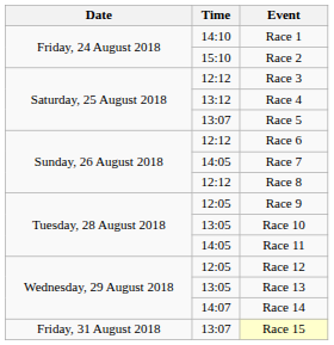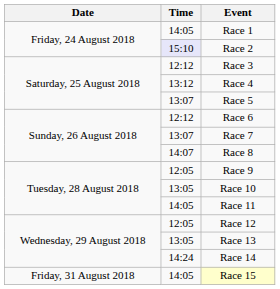 <table class = "wikitable" style="text-align:center;">
 <tr>
 <th width=220>Date</th>
 <th width=50>Time</th>
 <th width=100>Event</th>
 </tr>
 <tr>
 <td rowspan=2>Friday, 24 August 2018</td>
-<td>14:10</td>
+<td>14:05</td>
 <td>Race 1</td>
 </tr>
 <tr>
-<td>15:10</td>
+<td style="background: lavender;">15:10</td>
 <td>Race 2</td>
 </tr>
 <tr>
 <td rowspan=3>Saturday, 25 August 2018</td>
 <td>12:12</td>
 <td>Race 3</td>
 </tr>
 <tr>
 <td>13:12</td>
 <td>Race 4</td>
 </tr>
 <tr>
 <td>13:07</td>
 <td>Race 5</td>
 </tr>
 <tr>
 <td rowspan=3>Sunday, 26 August 2018</td>
 <td>12:12</td>
 <td>Race 6</td>
 </tr>
 <tr>
-<td>14:05</td>
+<td>13:07</td>
 <td>Race 7</td>
 </tr>
 <tr>
-<td>12:12</td>
+<td>14:07</td>
 <td>Race 8</td>
 </tr>
 <tr>
 <td rowspan=3>Tuesday, 28 August 2018</td>
 <td>12:05</td>
 <td>Race 9</td>
 </tr>
 <tr>
 <td>13:05</td>
 <td>Race 10</td>
 </tr>
 <tr>
 <td>14:05</td>
 <td>Race 11</td>
 </tr>
 <tr>
 <td rowspan=3>Wednesday, 29 August 2018</td>
 <td>12:05</td>
 <td>Race 12</td>
 </tr>
 <tr>
 <td>13:05</td>
 <td>Race 13</td>
 </tr>
 <tr>
-<td>14:07</td>
+<td>14:24</td>
 <td>Race 14</td>
 </tr>
 <tr>
 <td>Friday, 31 August 2018</td>
-<td>13:07</td>
+<td>14:05</td>
 <td bgcolor=ffffcc>Race 15</td>
 </tr>
 </table>
